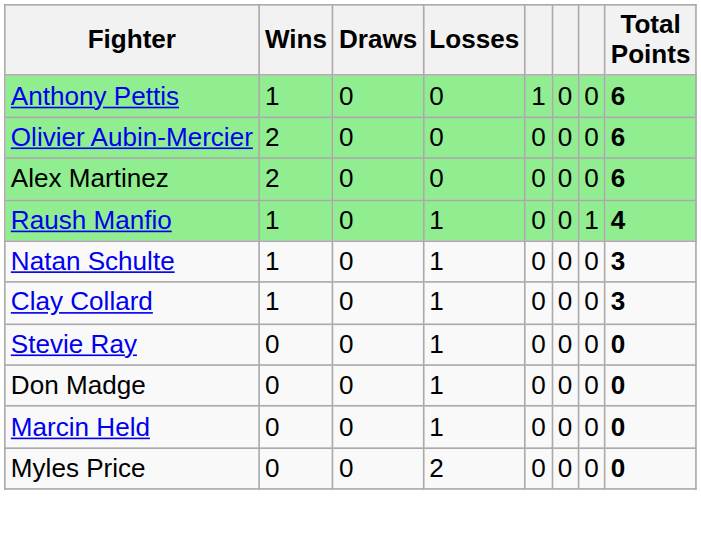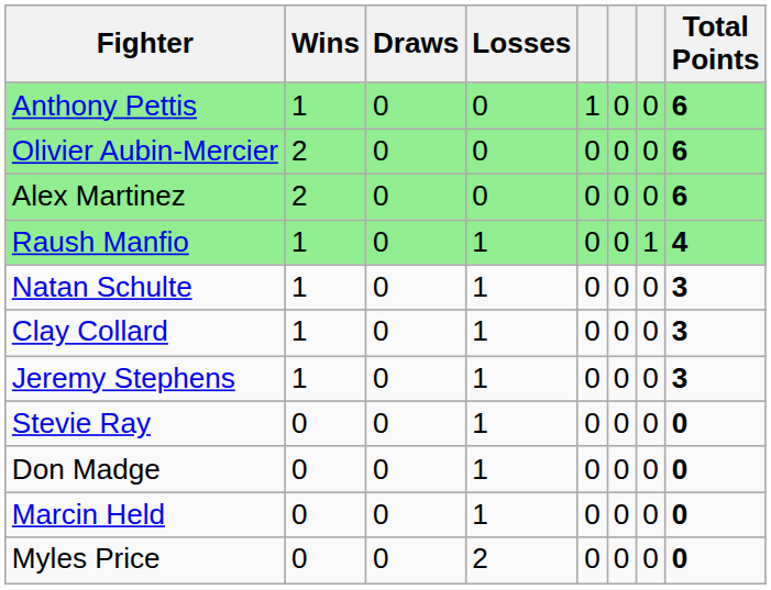 <table class="wikitable sortable">
 <tr>
 <th>Fighter</th>
 <th>Wins</th>
 <th>Draws</th>
 <th>Losses</th>
 <th></th>
 <th></th>
 <th></th>
 <th>Total<br> Points</th>
 </tr>
 <tr style="background:#90EE90;">
 <td> <a href='#'>Anthony Pettis</a></td>
 <td>1</td>
 <td>0</td>
 <td>0</td>
 <td>1</td>
 <td>0</td>
 <td>0</td>
 <td><strong>6</strong></td>
 </tr>
 <tr style="background:#90EE90;">
 <td> <a href='#'>Olivier Aubin-Mercier</a></td>
 <td>2</td>
 <td>0</td>
 <td>0</td>
 <td>0</td>
 <td>0</td>
 <td>0</td>
 <td><strong>6</strong></td>
 </tr>
 <tr style="background:#90EE90;">
 <td> Alex Martinez</td>
 <td>2</td>
 <td>0</td>
 <td>0</td>
 <td>0</td>
 <td>0</td>
 <td>0</td>
 <td><strong>6</strong></td>
 </tr>
 <tr style="background:#90EE90;">
 <td> <a href='#'>Raush Manfio</a></td>
 <td>1</td>
 <td>0</td>
 <td>1</td>
 <td>0</td>
 <td>0</td>
 <td>1</td>
 <td><strong>4</strong></td>
 </tr>
 <tr>
 <td> <a href='#'>Natan Schulte</a></td>
 <td>1</td>
 <td>0</td>
 <td>1</td>
 <td>0</td>
 <td>0</td>
 <td>0</td>
 <td><strong>3</strong></td>
 </tr>
 <tr>
 <td> <a href='#'>Clay Collard</a></td>
 <td>1</td>
 <td>0</td>
 <td>1</td>
 <td>0</td>
 <td>0</td>
 <td>0</td>
 <td><strong>3</strong></td>
 </tr>
 <tr>
+<td> <a href='#'>Jeremy Stephens</a></td>
+<td>1</td>
+<td>0</td>
+<td>1</td>
+<td>0</td>
+<td>0</td>
+<td>0</td>
+<td><strong>3</strong></td>
+</tr>
+<tr>
 <td> <a href='#'>Stevie Ray</a></td>
 <td>0</td>
 <td>0</td>
 <td>1</td>
 <td>0</td>
 <td>0</td>
 <td>0</td>
 <td><strong>0</strong></td>
 </tr>
 <tr>
 <td> Don Madge</td>
 <td>0</td>
 <td>0</td>
 <td>1</td>
 <td>0</td>
 <td>0</td>
 <td>0</td>
 <td><strong>0</strong></td>
 </tr>
 <tr>
 <td> <a href='#'>Marcin Held</a></td>
 <td>0</td>
 <td>0</td>
 <td>1</td>
 <td>0</td>
 <td>0</td>
 <td>0</td>
 <td><strong>0</strong></td>
 </tr>
 <tr>
 <td> Myles Price</td>
 <td>0</td>
 <td>0</td>
 <td>2</td>
 <td>0</td>
 <td>0</td>
 <td>0</td>
 <td><strong>0</strong></td>
 </tr>
 </table>
